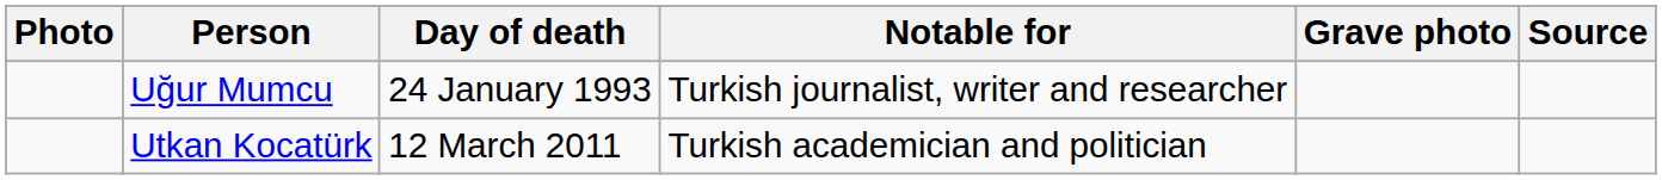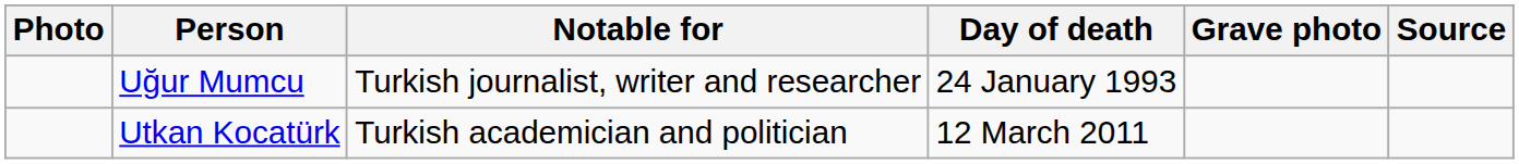 <table class="wikitable sortable">
 <tr>
 <th scope=col>Photo</th>
 <th scope=col>Person</th>
+<th scope=col>Notable for</th>
 <th scope=col>Day of death</th>
-<th scope=col>Notable for</th>
 <th scope=col>Grave photo</th>
 <th scope=col>Source</th>
 </tr>
 <tr>
 <td></td>
 <td><a href='#'>Uğur Mumcu</a></td>
+<td>Turkish journalist, writer and researcher</td>
 <td>24 January 1993</td>
-<td>Turkish journalist, writer and researcher</td>
 <td></td>
 <td></td>
 </tr>
 <tr>
 <td></td>
 <td><a href='#'>Utkan Kocatürk</a></td>
+<td>Turkish academician and politician</td>
 <td>12 March 2011</td>
-<td>Turkish academician and politician</td>
 <td></td>
 <td></td>
 </tr>
 </table>
